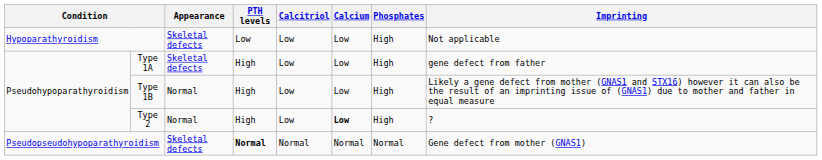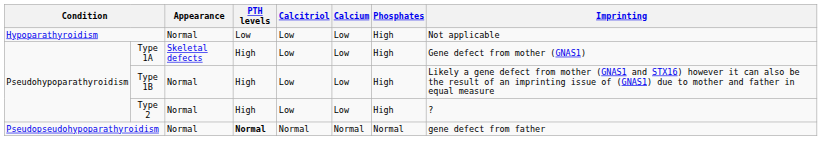 <table cellpadding="5" | class="wikitable">
 <tr>
 <th colspan="2">Condition</th>
 <th>Appearance</th>
 <th><a href='#'>PTH</a> levels</th>
 <th><a href='#'>Calcitriol</a></th>
 <th><a href='#'>Calcium</a></th>
 <th><a href='#'>Phosphates</a></th>
 <th><a href='#'>Imprinting</a></th>
 </tr>
 <tr>
 <td colspan="2"><a href='#'>Hypoparathyroidism</a></td>
-<td><a href='#'>Skeletal defects</a></td>
+<td>Normal</td>
 <td>Low</td>
 <td>Low</td>
 <td>Low</td>
 <td>High</td>
 <td>Not applicable</td>
 </tr>
 <tr>
 <td rowspan="3">Pseudohypoparathyroidism</td>
 <td align="center">Type 1A</td>
 <td><a href='#'>Skeletal defects</a></td>
 <td>High</td>
 <td>Low</td>
 <td>Low</td>
 <td>High</td>
-<td>gene defect from father</td>
+<td>Gene defect from mother (<a href='#'>GNAS1</a>)</td>
 </tr>
 <tr>
 <td align="center">Type 1B</td>
 <td>Normal</td>
 <td>High</td>
 <td>Low</td>
 <td>Low</td>
 <td>High</td>
 <td>Likely a gene defect from mother (<a href='#'>GNAS1</a> and <a href='#'>STX16</a>) however it can also be the result of an imprinting issue of (<a href='#'>GNAS1</a>) due to mother and father in equal measure</td>
 </tr>
 <tr>
 <td align="center">Type 2</td>
 <td>Normal</td>
 <td>High</td>
 <td>Low</td>
-<td><strong>Low</strong></td>
+<td>Low</td>
 <td>High</td>
 <td>?</td>
 </tr>
 <tr>
 <td colspan="2"><a href='#'>Pseudopseudohypoparathyroidism</a></td>
-<td><a href='#'>Skeletal defects</a></td>
+<td>Normal</td>
 <td><strong>Normal</strong></td>
 <td>Normal</td>
 <td>Normal</td>
 <td>Normal</td>
-<td>Gene defect from mother (<a href='#'>GNAS1</a>)</td>
+<td>gene defect from father</td>
 </tr>
 </table>
